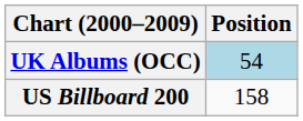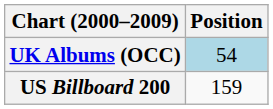 <table class="wikitable sortable plainrowheaders" style="text-align:center;">
 <tr>
 <th>Chart (2000–2009)</th>
 <th>Position</th>
 </tr>
 <tr>
 <th scope="row"><a href='#'>UK Albums</a> (OCC)</th>
 <td style="background: lightblue;">54</td>
 </tr>
 <tr>
 <th scope="row">US <em>Billboard</em> 200</th>
-<td>158</td>
+<td>159</td>
 </tr>
 </table>
